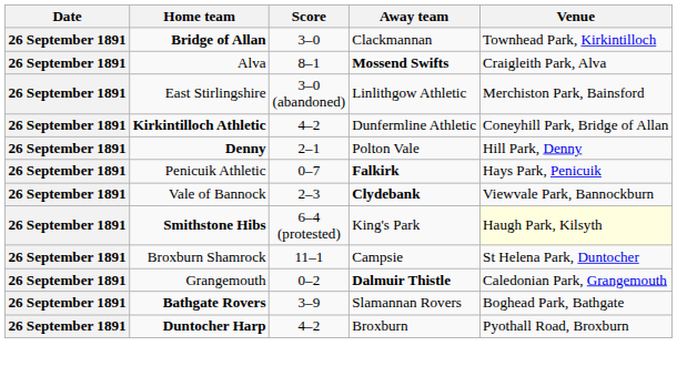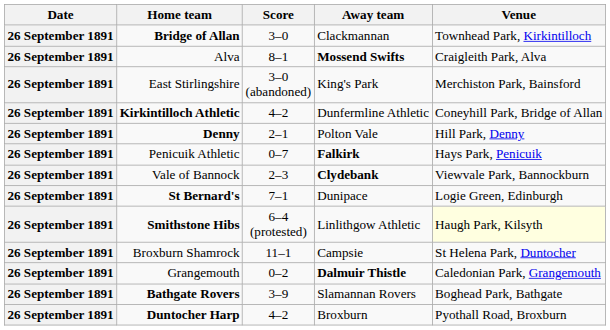 <table class="wikitable football-result-list" style="max-width: 80em; text-align: center">
 <tr>
 <th scope="col">Date</th>
 <th scope="col">Home team</th>
 <th scope="col">Score</th>
 <th scope="col">Away team</th>
 <th scope="col">Venue</th>
 </tr>
 <tr>
 <th scope="row">26 September 1891</th>
 <td align=right><strong>Bridge of Allan</strong></td>
 <td>3–0</td>
 <td align=left>Clackmannan</td>
 <td align=left>Townhead Park, <a href='#'>Kirkintilloch</a></td>
 </tr>
 <tr>
 <th scope="row">26 September 1891</th>
 <td align=right>Alva</td>
 <td>8–1</td>
 <td align=left><strong>Mossend Swifts</strong></td>
 <td align=left>Craigleith Park, Alva</td>
 </tr>
 <tr>
 <th scope="row">26 September 1891</th>
 <td align=right>East Stirlingshire</td>
 <td>3–0<br>(abandoned)</td>
-<td align=left>Linlithgow Athletic</td>
+<td align=left>King's Park</td>
 <td align=left>Merchiston Park, Bainsford</td>
 </tr>
 <tr>
 <th scope="row">26 September 1891</th>
 <td align=right><strong>Kirkintilloch Athletic</strong></td>
 <td>4–2</td>
 <td align=left>Dunfermline Athletic</td>
 <td align=left>Coneyhill Park, Bridge of Allan</td>
 </tr>
 <tr>
 <th scope="row">26 September 1891</th>
 <td align=right><strong>Denny</strong></td>
 <td>2–1</td>
 <td align=left>Polton Vale</td>
 <td align=left>Hill Park, <a href='#'>Denny</a></td>
 </tr>
 <tr>
 <th scope="row">26 September 1891</th>
 <td align=right>Penicuik Athletic</td>
 <td>0–7</td>
 <td align=left><strong>Falkirk</strong></td>
 <td align=left>Hays Park, <a href='#'>Penicuik</a></td>
 </tr>
 <tr>
 <th scope="row">26 September 1891</th>
 <td align=right>Vale of Bannock</td>
 <td>2–3</td>
 <td align=left><strong>Clydebank</strong></td>
 <td align=left>Viewvale Park, Bannockburn</td>
 </tr>
 <tr>
 <th scope="row">26 September 1891</th>
+<td align=right><strong>St Bernard's</strong></td>
+<td>7–1</td>
+<td align=left>Dunipace</td>
+<td align=left>Logie Green, Edinburgh</td>
+</tr>
+<tr>
+<th scope="row">26 September 1891</th>
 <td align=right><strong>Smithstone Hibs</strong></td>
 <td>6–4<br>(protested)</td>
-<td align=left>King's Park</td>
+<td align=left>Linlithgow Athletic</td>
 <td align=left style="background: lightyellow;">Haugh Park, Kilsyth</td>
 </tr>
 <tr>
 <th scope="row">26 September 1891</th>
 <td align=right>Broxburn Shamrock</td>
 <td>11–1</td>
 <td align=left>Campsie</td>
 <td align=left>St Helena Park, <a href='#'>Duntocher</a></td>
 </tr>
 <tr>
 <th scope="row">26 September 1891</th>
 <td align=right>Grangemouth</td>
 <td>0–2</td>
 <td align=left><strong>Dalmuir Thistle</strong></td>
 <td align=left>Caledonian Park, <a href='#'>Grangemouth</a></td>
 </tr>
 <tr>
 <th scope="row">26 September 1891</th>
 <td align=right><strong>Bathgate Rovers</strong></td>
 <td>3–9</td>
 <td align=left>Slamannan Rovers</td>
 <td align=left>Boghead Park, Bathgate</td>
 </tr>
 <tr>
 <th scope="row">26 September 1891</th>
 <td align=right><strong>Duntocher Harp</strong></td>
 <td>4–2</td>
 <td align=left>Broxburn</td>
 <td align=left>Pyothall Road, Broxburn</td>
 </tr>
 </table>
